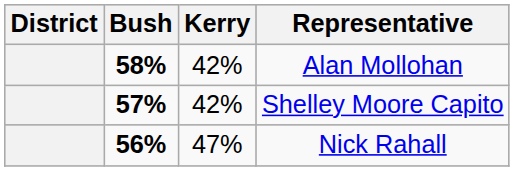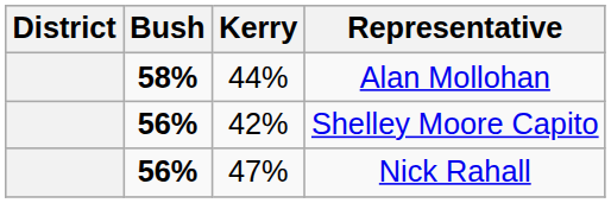 <table class=wikitable>
 <tr>
 <th>District</th>
 <th>Bush</th>
 <th>Kerry</th>
 <th>Representative</th>
 </tr>
 <tr align=center>
 <th></th>
 <td><strong>58%</strong></td>
-<td>42%</td>
+<td>44%</td>
 <td><a href='#'>Alan Mollohan</a></td>
 </tr>
 <tr align=center>
 <th></th>
-<td><strong>57%</strong></td>
+<td><strong>56%</strong></td>
 <td>42%</td>
 <td><a href='#'>Shelley Moore Capito</a></td>
 </tr>
 <tr align=center>
 <th></th>
 <td><strong>56%</strong></td>
 <td>47%</td>
 <td><a href='#'>Nick Rahall</a></td>
 </tr>
 </table>
